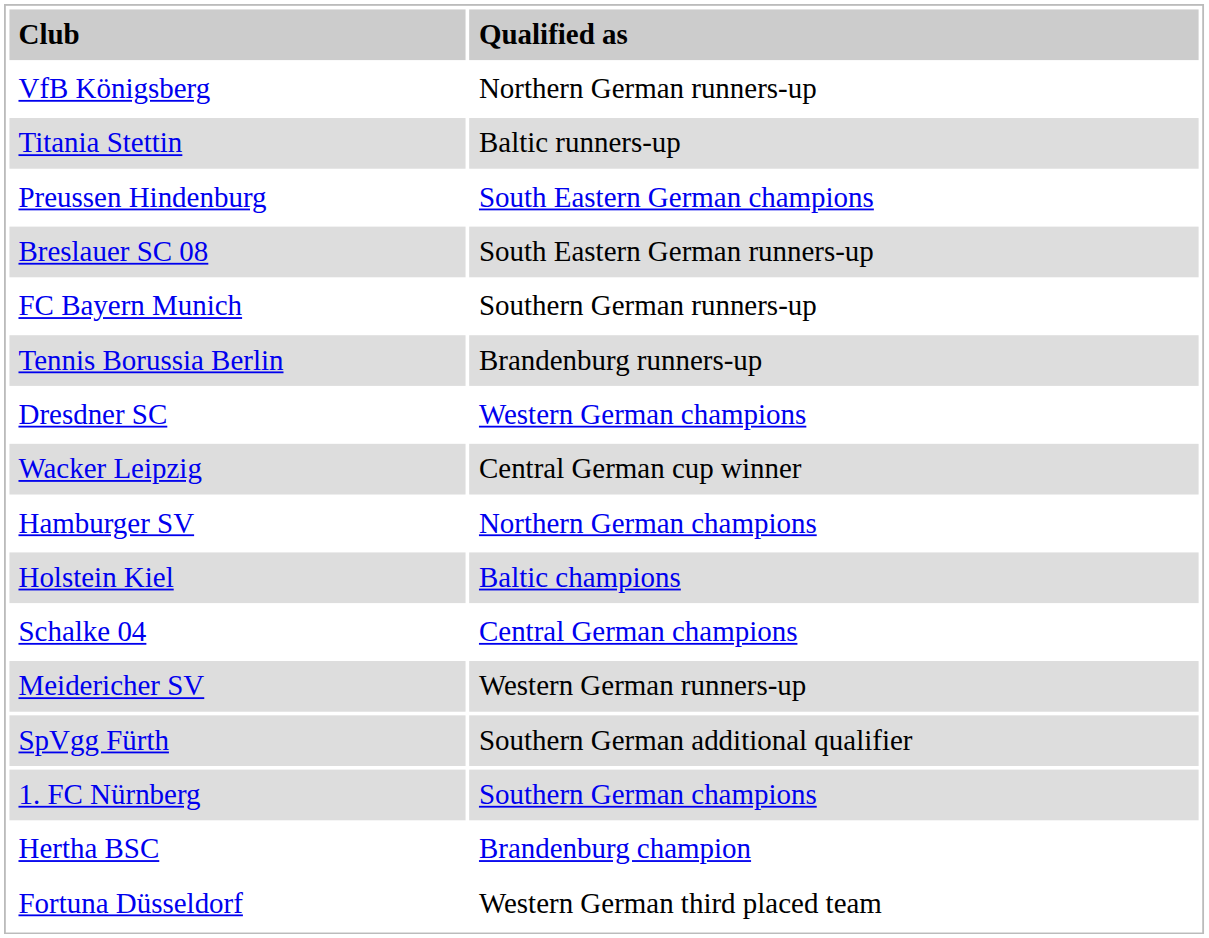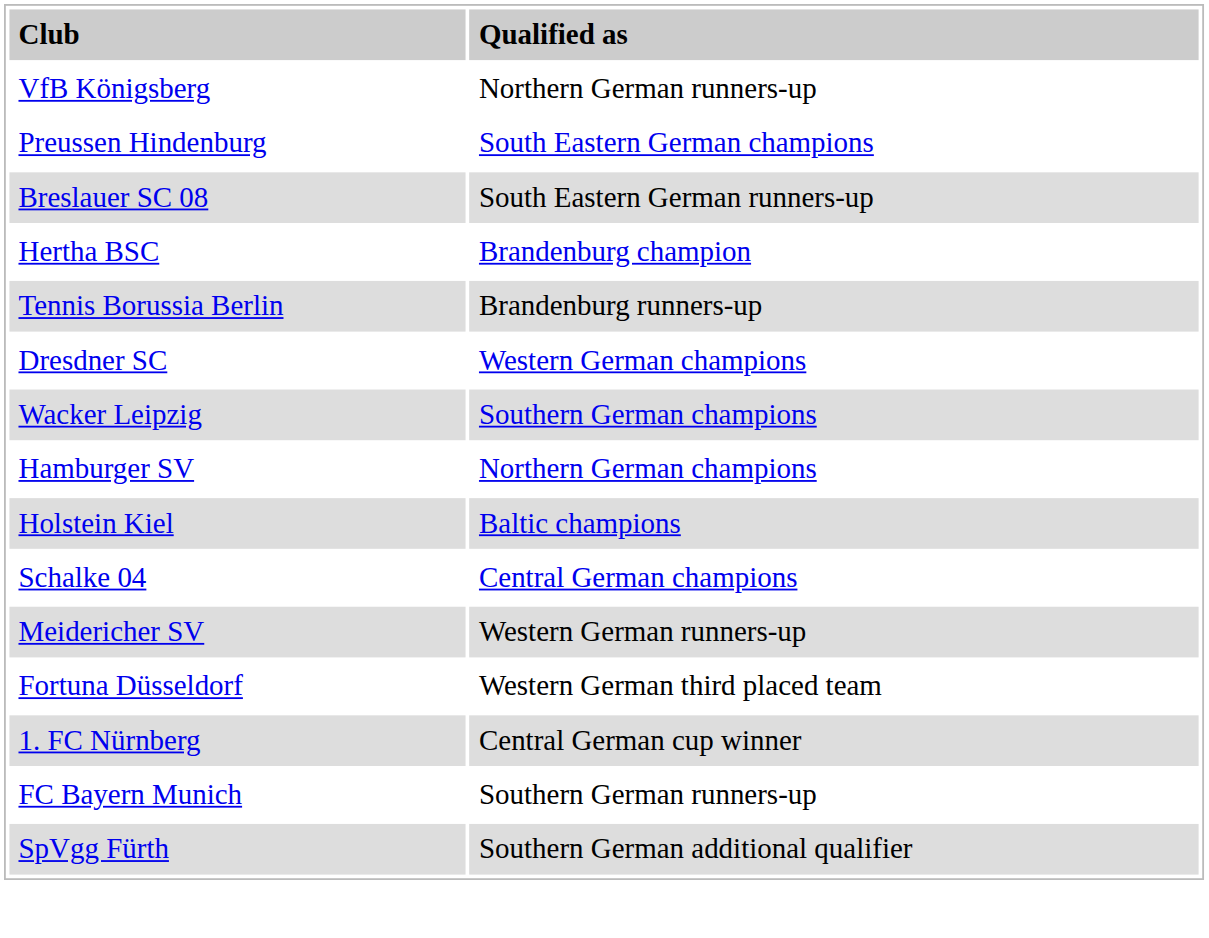 <table style="border:1px solid #bbb;background:#fff;" cellpadding="5" cellspacing="2" width="75%">
 <tr style="background:#ccc;font-weight:bold">
 <td>Club</td>
 <td>Qualified as</td>
 </tr>
 <tr>
 <td><a href='#'>VfB Königsberg</a></td>
 <td>Northern German runners-up</td>
-</tr>
-<tr style="background:#ddd">
-<td><a href='#'>Titania Stettin</a></td>
-<td>Baltic runners-up</td>
 </tr>
 <tr>
 <td><a href='#'>Preussen Hindenburg</a></td>
 <td><a href='#'>South Eastern German champions</a></td>
 </tr>
 <tr style="background:#ddd">
 <td><a href='#'>Breslauer SC 08</a></td>
 <td>South Eastern German runners-up</td>
 </tr>
 <tr>
-<td><a href='#'>FC Bayern Munich</a></td>
-<td>Southern German runners-up</td>
+<td><a href='#'>Hertha BSC</a></td>
+<td><a href='#'>Brandenburg champion</a></td>
 </tr>
 <tr style="background:#ddd">
 <td><a href='#'>Tennis Borussia Berlin</a></td>
 <td>Brandenburg runners-up</td>
 </tr>
 <tr>
 <td><a href='#'>Dresdner SC</a></td>
 <td><a href='#'>Western German champions</a></td>
 </tr>
 <tr style="background:#ddd">
 <td><a href='#'>Wacker Leipzig</a></td>
-<td>Central German cup winner</td>
+<td><a href='#'>Southern German champions</a></td>
 </tr>
 <tr>
 <td><a href='#'>Hamburger SV</a></td>
 <td><a href='#'>Northern German champions</a></td>
 </tr>
 <tr style="background:#ddd">
 <td><a href='#'>Holstein Kiel</a></td>
 <td><a href='#'>Baltic champions</a></td>
 </tr>
 <tr>
 <td><a href='#'>Schalke 04</a></td>
 <td><a href='#'>Central German champions</a></td>
 </tr>
 <tr style="background:#ddd">
 <td><a href='#'>Meidericher SV</a></td>
 <td>Western German runners-up</td>
 </tr>
+<tr>
+<td><a href='#'>Fortuna Düsseldorf</a></td>
+<td>Western German third placed team</td>
+</tr>
+<tr style="background:#ddd">
+<td><a href='#'>1. FC Nürnberg</a></td>
+<td>Central German cup winner</td>
+</tr>
+<tr>
+<td><a href='#'>FC Bayern Munich</a></td>
+<td>Southern German runners-up</td>
+</tr>
 <tr style="background:#ddd">
 <td><a href='#'>SpVgg Fürth</a></td>
 <td>Southern German additional qualifier</td>
 </tr>
-<tr style="background:#ddd">
-<td><a href='#'>1. FC Nürnberg</a></td>
-<td><a href='#'>Southern German champions</a></td>
-</tr>
-<tr>
-<td><a href='#'>Hertha BSC</a></td>
-<td><a href='#'>Brandenburg champion</a></td>
-</tr>
-<tr>
-<td><a href='#'>Fortuna Düsseldorf</a></td>
-<td>Western German third placed team</td>
-</tr>
 </table>
